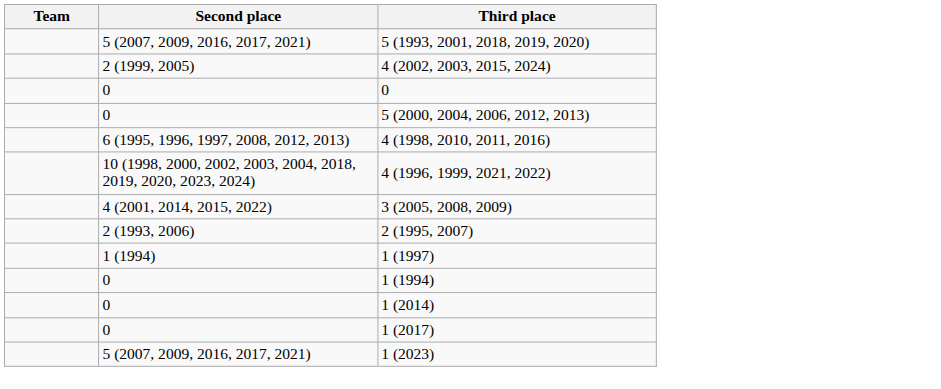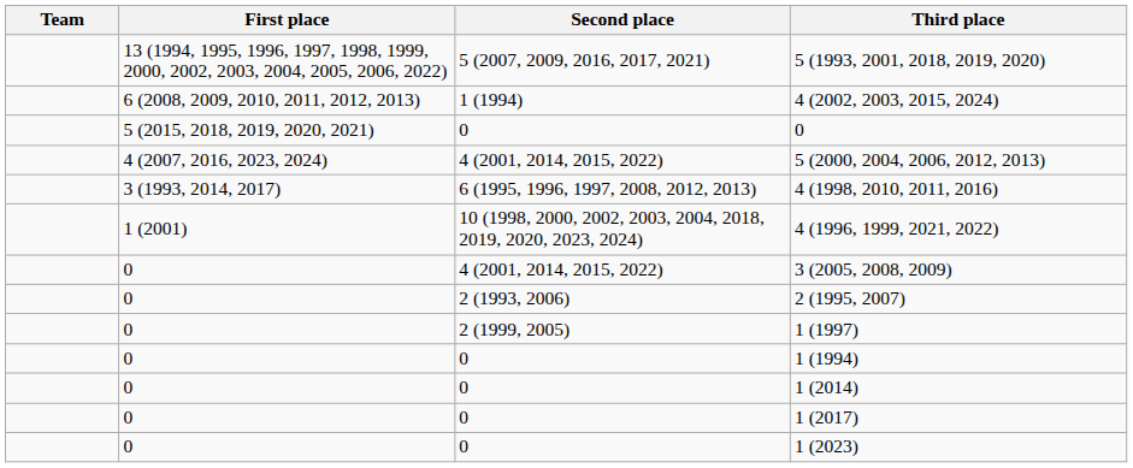 <table class="wikitable">
 <tr>
 <th width="90">Team</th>
+<th style="width:280px">First place</th>
 <th style="width:280px">Second place</th>
 <th style="width:280px">Third place</th>
 </tr>
 <tr>
 <td></td>
+<td>13 (1994, 1995, 1996, 1997, 1998, 1999, 2000, 2002, 2003, 2004, 2005, 2006, 2022)</td>
 <td>5 (2007, 2009, 2016, 2017, 2021)</td>
 <td>5 (1993, 2001, 2018, 2019, 2020)</td>
 </tr>
 <tr>
 <td></td>
-<td>2 (1999, 2005)</td>
+<td>6 (2008, 2009, 2010, 2011, 2012, 2013)</td>
+<td>1 (1994)</td>
 <td>4 (2002, 2003, 2015, 2024)</td>
 </tr>
 <tr>
 <td></td>
+<td>5 (2015, 2018, 2019, 2020, 2021)</td>
 <td>0</td>
 <td>0</td>
 </tr>
 <tr>
 <td></td>
-<td>0</td>
+<td>4 (2007, 2016, 2023, 2024)</td>
+<td>4 (2001, 2014, 2015, 2022)</td>
 <td>5 (2000, 2004, 2006, 2012, 2013)</td>
 </tr>
 <tr>
 <td></td>
+<td>3 (1993, 2014, 2017)</td>
 <td>6 (1995, 1996, 1997, 2008, 2012, 2013)</td>
 <td>4 (1998, 2010, 2011, 2016)</td>
 </tr>
 <tr>
 <td></td>
+<td>1 (2001)</td>
 <td>10 (1998, 2000, 2002, 2003, 2004, 2018, 2019, 2020, 2023, 2024)</td>
 <td>4 (1996, 1999, 2021, 2022)</td>
 </tr>
 <tr>
 <td></td>
+<td>0</td>
 <td>4 (2001, 2014, 2015, 2022)</td>
 <td>3 (2005, 2008, 2009)</td>
 </tr>
 <tr>
 <td></td>
+<td>0</td>
 <td>2 (1993, 2006)</td>
 <td>2 (1995, 2007)</td>
 </tr>
 <tr>
 <td></td>
-<td>1 (1994)</td>
+<td>0</td>
+<td>2 (1999, 2005)</td>
 <td>1 (1997)</td>
 </tr>
 <tr>
 <td></td>
+<td>0</td>
 <td>0</td>
 <td>1 (1994)</td>
 </tr>
 <tr>
 <td></td>
 <td>0</td>
+<td>0</td>
 <td>1 (2014)</td>
 </tr>
 <tr>
 <td></td>
 <td>0</td>
+<td>0</td>
 <td>1 (2017)</td>
 </tr>
 <tr>
 <td></td>
-<td>5 (2007, 2009, 2016, 2017, 2021)</td>
+<td>0</td>
+<td>0</td>
 <td>1 (2023)</td>
 </tr>
 </table>
